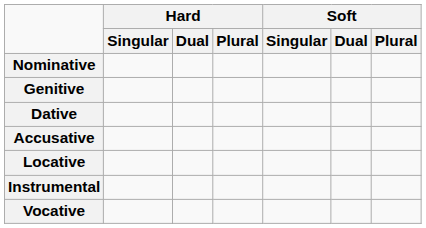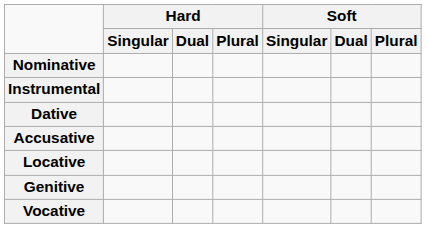 <table class="wikitable">
 <tr>
 <td rowspan="2"></td>
 <th colspan="3">Hard</th>
 <th colspan="3">Soft</th>
 </tr>
 <tr>
 <th>Singular</th>
 <th>Dual</th>
 <th>Plural</th>
 <th>Singular</th>
 <th>Dual</th>
 <th>Plural</th>
 </tr>
 <tr>
 <th>Nominative</th>
 <td></td>
 <td></td>
 <td></td>
 <td></td>
 <td></td>
 <td></td>
 </tr>
 <tr>
-<th>Genitive</th>
+<th>Instrumental</th>
 <td></td>
 <td></td>
 <td></td>
 <td></td>
 <td></td>
 <td></td>
 </tr>
 <tr>
 <th>Dative</th>
 <td></td>
 <td></td>
 <td></td>
 <td></td>
 <td></td>
 <td></td>
 </tr>
 <tr>
 <th>Accusative</th>
 <td></td>
 <td></td>
 <td></td>
 <td></td>
 <td></td>
 <td></td>
 </tr>
 <tr>
 <th>Locative</th>
 <td></td>
 <td></td>
 <td></td>
 <td></td>
 <td></td>
 <td></td>
 </tr>
 <tr>
-<th>Instrumental</th>
+<th>Genitive</th>
 <td></td>
 <td></td>
 <td></td>
 <td></td>
 <td></td>
 <td></td>
 </tr>
 <tr>
 <th>Vocative</th>
 <td></td>
 <td></td>
 <td></td>
 <td></td>
 <td></td>
 <td></td>
 </tr>
 </table>
